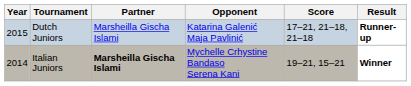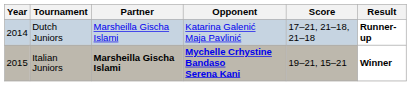 <table class="sortable wikitable" style="font-size: 90%;">
 <tr>
 <th>Year</th>
 <th>Tournament</th>
 <th>Partner</th>
 <th>Opponent</th>
 <th>Score</th>
 <th>Result</th>
 </tr>
 <tr style="background:#C6D4E1">
-<td align="center">2015</td>
+<td align="center">2014</td>
 <td align="left">Dutch Juniors</td>
 <td align="left"> <a href='#'>Marsheilla Gischa Islami</a></td>
 <td align="left"> <a href='#'>Katarina Galenić</a><br> <a href='#'>Maja Pavlinić</a></td>
 <td align="left">17–21, 21–18, 21–18</td>
 <td style="text-align:left; background:white"> <strong>Runner-up</strong></td>
 </tr>
 <tr style="background:#BDB8AD">
-<td align="center">2014</td>
+<td align="center">2015</td>
 <td align="left">Italian Juniors</td>
 <td align="left"><strong> Marsheilla Gischa Islami</strong></td>
-<td align="left"> <a href='#'>Mychelle Crhystine Bandaso</a><br> <a href='#'>Serena Kani</a></td>
+<td align="left"><strong> <a href='#'>Mychelle Crhystine Bandaso</a><br> <a href='#'>Serena Kani</a></strong></td>
 <td align="left">19–21, 15–21</td>
 <td style="text-align:left; background:white"> <strong>Winner</strong></td>
 </tr>
 </table>
